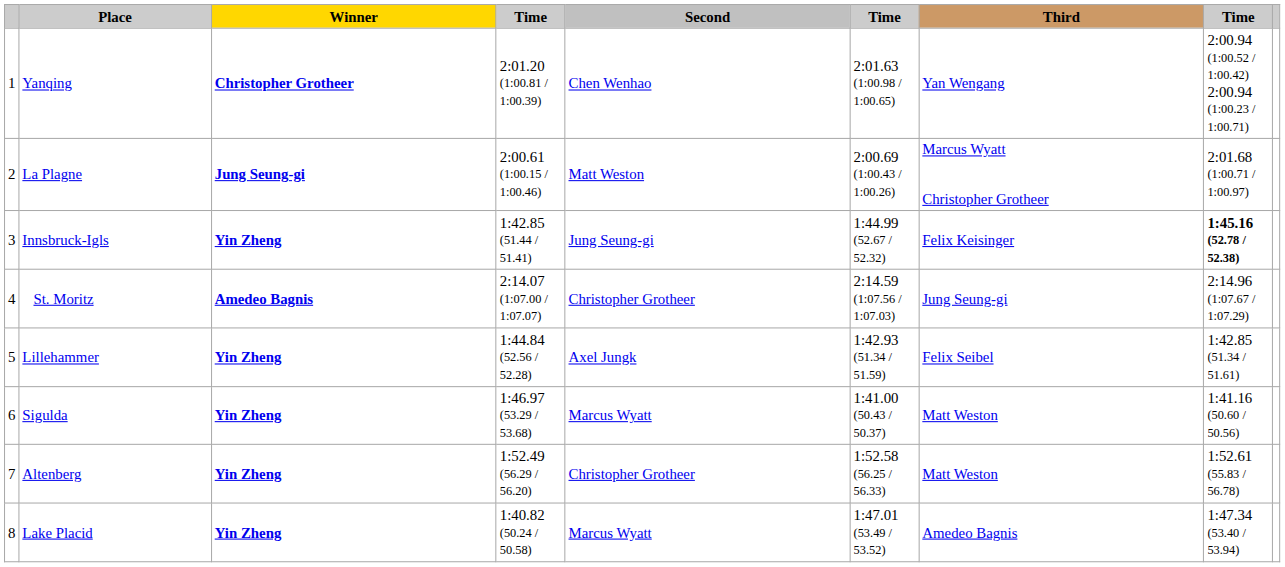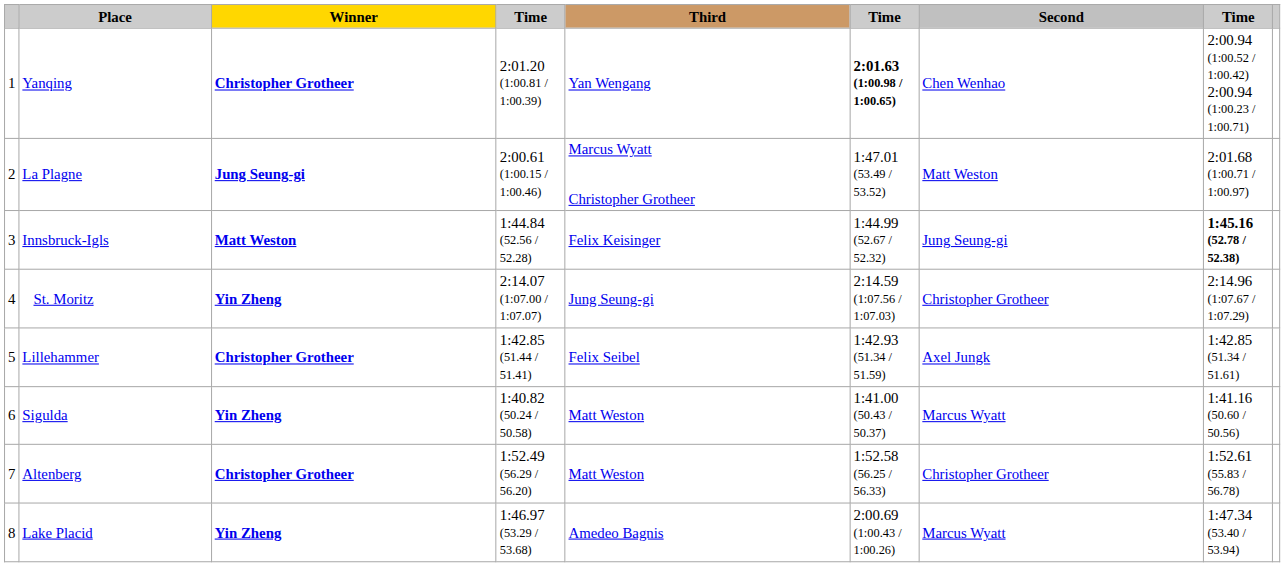 <table class="wikitable plainrowheaders" style="background:#fff; font-size:90%; line-height:16px; border:grey solid 1px; border-collapse:collapse;">
 <tr>
 <th scope="col" style="background:#ccc; width=10 px;"></th>
 <th scope="col" style="background:#ccc; width:180px;">Place</th>
 <th scope="col" style="background:gold; width:270px;">Winner</th>
 <th scope="col" style="background:#ccc; width:60px;">Time</th>
+<th scope="col" style="background:#c96; width:270px;">Third</th>
+<th scope="col" style="background:#ccc; width:60px;">Time</th>
 <th scope="col" style="background:silver; width:270px">Second</th>
-<th scope="col" style="background:#ccc; width:60px;">Time</th>
-<th scope="col" style="background:#c96; width:270px;">Third</th>
 <th scope="col" style="background:#ccc; width:60px;">Time</th>
 <th scope="col" style="background:#ccc; width=10 px;"></th>
 </tr>
 <tr>
 <td style="text-align:center">1</td>
 <td> <a href='#'>Yanqing</a></td>
 <td> <strong><a href='#'>Christopher Grotheer</a></strong></td>
 <td>2:01.20<br><small>(1:00.81 / 1:00.39)</small></td>
+<td> <a href='#'>Yan Wengang</a></td>
+<td><strong>2:01.63<br><small>(1:00.98 / 1:00.65)</small></strong></td>
 <td> <a href='#'>Chen Wenhao</a></td>
-<td>2:01.63<br><small>(1:00.98 / 1:00.65)</small></td>
-<td> <a href='#'>Yan Wengang</a></td>
 <td>2:00.94<br><small>(1:00.52 / 1:00.42)</small><br>2:00.94<br><small>(1:00.23 / 1:00.71)</small></td>
 <td></td>
 </tr>
 <tr>
 <td style="text-align:center">2</td>
 <td> <a href='#'>La Plagne</a></td>
 <td> <strong><a href='#'>Jung Seung-gi</a></strong></td>
 <td>2:00.61<br><small>(1:00.15 / 1:00.46)</small></td>
+<td> <a href='#'>Marcus Wyatt</a><br><br><br> <a href='#'>Christopher Grotheer</a></td>
+<td>1:47.01<br><small>(53.49 / 53.52)</small></td>
 <td> <a href='#'>Matt Weston</a></td>
-<td>2:00.69<br><small>(1:00.43 / 1:00.26)</small></td>
-<td> <a href='#'>Marcus Wyatt</a><br><br><br> <a href='#'>Christopher Grotheer</a></td>
 <td>2:01.68<br><small>(1:00.71 / 1:00.97)</small></td>
 <td></td>
 </tr>
 <tr>
 <td style="text-align:center">3</td>
 <td> <a href='#'>Innsbruck-Igls</a></td>
-<td> <a href='#'><strong>Yin Zheng</strong></a></td>
-<td>1:42.85<br><small>(51.44 / 51.41)</small></td>
+<td> <strong><a href='#'>Matt Weston</a></strong></td>
+<td>1:44.84<br><small>(52.56 / 52.28)</small></td>
+<td> <a href='#'>Felix Keisinger</a></td>
+<td>1:44.99<br><small>(52.67 / 52.32)</small></td>
 <td> <a href='#'>Jung Seung-gi</a></td>
-<td>1:44.99<br><small>(52.67 / 52.32)</small></td>
-<td> <a href='#'>Felix Keisinger</a></td>
 <td><strong>1:45.16<br><small>(52.78 / 52.38)</small></strong></td>
 <td></td>
 </tr>
 <tr>
 <td style="text-align:center">4</td>
 <td>   <a href='#'>St. Moritz</a></td>
-<td> <strong><a href='#'>Amedeo Bagnis</a></strong></td>
+<td> <a href='#'><strong>Yin Zheng</strong></a></td>
 <td>2:14.07<br><small>(1:07.00 / 1:07.07)</small></td>
+<td> <a href='#'>Jung Seung-gi</a></td>
+<td>2:14.59<br><small>(1:07.56 / 1:07.03)</small></td>
 <td> <a href='#'>Christopher Grotheer</a></td>
-<td>2:14.59<br><small>(1:07.56 / 1:07.03)</small></td>
-<td> <a href='#'>Jung Seung-gi</a></td>
 <td>2:14.96<br><small>(1:07.67 / 1:07.29)</small></td>
 <td></td>
 </tr>
 <tr>
 <td style="text-align:center">5</td>
 <td> <a href='#'>Lillehammer</a></td>
-<td> <a href='#'><strong>Yin Zheng</strong></a></td>
-<td>1:44.84<br><small>(52.56 / 52.28)</small></td>
+<td> <strong><a href='#'>Christopher Grotheer</a></strong></td>
+<td>1:42.85<br><small>(51.44 / 51.41)</small></td>
+<td> <a href='#'>Felix Seibel</a></td>
+<td>1:42.93<br><small>(51.34 / 51.59)</small></td>
 <td> <a href='#'>Axel Jungk</a></td>
-<td>1:42.93<br><small>(51.34 / 51.59)</small></td>
-<td> <a href='#'>Felix Seibel</a></td>
 <td>1:42.85<br><small>(51.34 / 51.61)</small></td>
 <td></td>
 </tr>
 <tr>
 <td style="text-align:center">6</td>
 <td> <a href='#'>Sigulda</a></td>
 <td> <a href='#'><strong>Yin Zheng</strong></a></td>
-<td>1:46.97<br><small>(53.29 / 53.68)</small></td>
+<td>1:40.82<br><small>(50.24 / 50.58)</small></td>
+<td> <a href='#'>Matt Weston</a></td>
+<td>1:41.00<br><small>(50.43 / 50.37)</small></td>
 <td> <a href='#'>Marcus Wyatt</a></td>
-<td>1:41.00<br><small>(50.43 / 50.37)</small></td>
-<td> <a href='#'>Matt Weston</a></td>
 <td>1:41.16<br><small>(50.60 / 50.56)</small></td>
 <td></td>
 </tr>
 <tr>
 <td style="text-align:center">7</td>
 <td> <a href='#'>Altenberg</a></td>
-<td> <a href='#'><strong>Yin Zheng</strong></a></td>
+<td> <strong><a href='#'>Christopher Grotheer</a></strong></td>
 <td>1:52.49<br><small>(56.29 / 56.20)</small></td>
+<td> <a href='#'>Matt Weston</a></td>
+<td>1:52.58<br><small>(56.25 / 56.33)</small></td>
 <td> <a href='#'>Christopher Grotheer</a></td>
-<td>1:52.58<br><small>(56.25 / 56.33)</small></td>
-<td> <a href='#'>Matt Weston</a></td>
 <td>1:52.61<br><small>(55.83 / 56.78)</small></td>
 <td></td>
 </tr>
 <tr>
 <td style="text-align:center">8</td>
 <td> <a href='#'>Lake Placid</a></td>
 <td> <a href='#'><strong>Yin Zheng</strong></a></td>
-<td>1:40.82<br><small>(50.24 / 50.58)</small></td>
+<td>1:46.97<br><small>(53.29 / 53.68)</small></td>
+<td> <a href='#'>Amedeo Bagnis</a></td>
+<td>2:00.69<br><small>(1:00.43 / 1:00.26)</small></td>
 <td> <a href='#'>Marcus Wyatt</a></td>
-<td>1:47.01<br><small>(53.49 / 53.52)</small></td>
-<td> <a href='#'>Amedeo Bagnis</a></td>
 <td>1:47.34<br><small>(53.40 / 53.94)</small></td>
 <td></td>
 </tr>
 </table>
